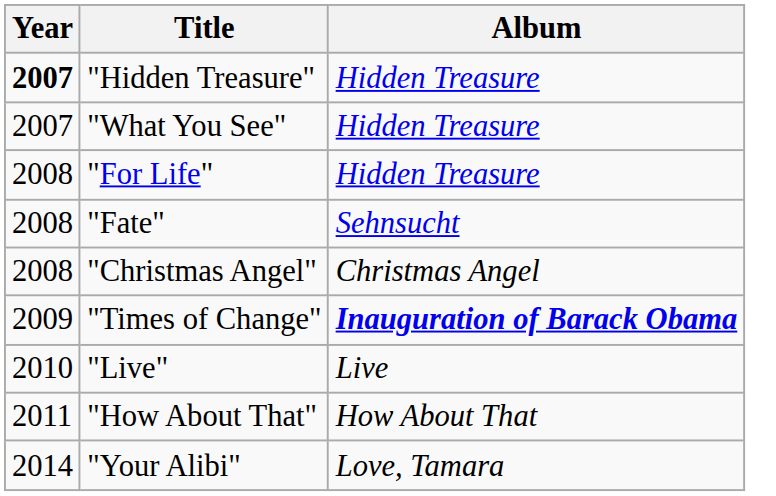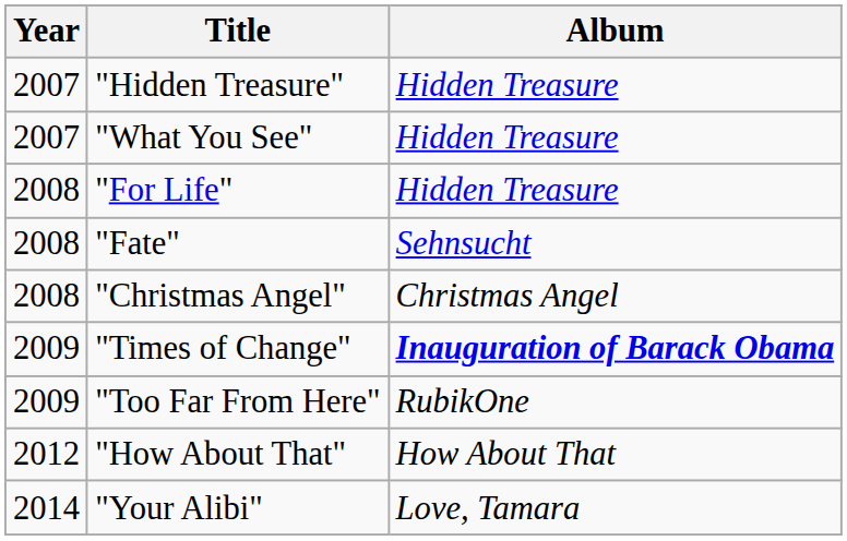 <table class="wikitable">
 <tr>
 <th>Year</th>
 <th>Title</th>
 <th>Album</th>
 </tr>
 <tr>
-<td><strong>2007</strong></td>
+<td>2007</td>
 <td>"Hidden Treasure"</td>
 <td><em><a href='#'>Hidden Treasure</a></em></td>
 </tr>
 <tr>
 <td>2007</td>
 <td>"What You See"</td>
 <td><em><a href='#'>Hidden Treasure</a></em></td>
 </tr>
 <tr>
 <td>2008</td>
 <td>"<a href='#'>For Life</a>"</td>
 <td><em><a href='#'>Hidden Treasure</a></em></td>
 </tr>
 <tr>
 <td>2008</td>
 <td>"Fate"</td>
 <td><em><a href='#'>Sehnsucht</a></em></td>
 </tr>
 <tr>
 <td>2008</td>
 <td>"Christmas Angel"</td>
 <td><em>Christmas Angel</em></td>
 </tr>
 <tr>
 <td>2009</td>
 <td>"Times of Change"</td>
 <td><strong><em><a href='#'>Inauguration of Barack Obama</a></em></strong></td>
 </tr>
 <tr>
-<td>2010</td>
-<td>"Live"</td>
-<td><em>Live</em></td>
+<td>2009</td>
+<td>"Too Far From Here"</td>
+<td><em>RubikOne</em></td>
 </tr>
 <tr>
-<td>2011</td>
+<td>2012</td>
 <td>"How About That"</td>
 <td><em>How About That</em></td>
 </tr>
 <tr>
 <td>2014</td>
 <td>"Your Alibi"</td>
 <td><em>Love, Tamara</em></td>
 </tr>
 </table>
